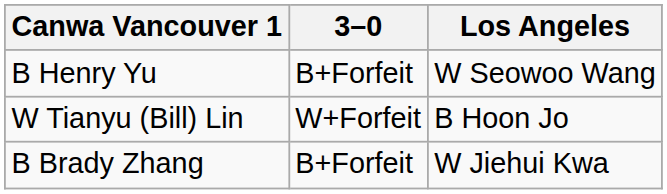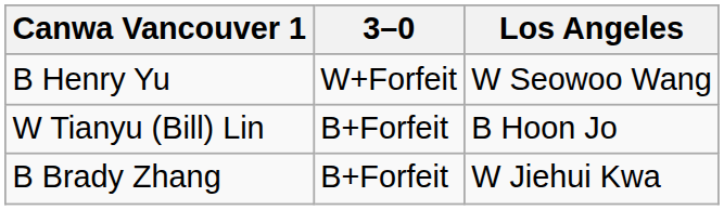 <table class="wikitable">
 <tr>
 <th>Canwa Vancouver 1</th>
 <th>3–0</th>
 <th>Los Angeles</th>
 </tr>
 <tr>
 <td>B Henry Yu</td>
-<td>B+Forfeit</td>
+<td>W+Forfeit</td>
 <td>W Seowoo Wang</td>
 </tr>
 <tr>
 <td>W Tianyu (Bill) Lin</td>
-<td>W+Forfeit</td>
+<td>B+Forfeit</td>
 <td>B Hoon Jo</td>
 </tr>
 <tr>
 <td>B Brady Zhang</td>
 <td>B+Forfeit</td>
 <td>W Jiehui Kwa</td>
 </tr>
 </table>
